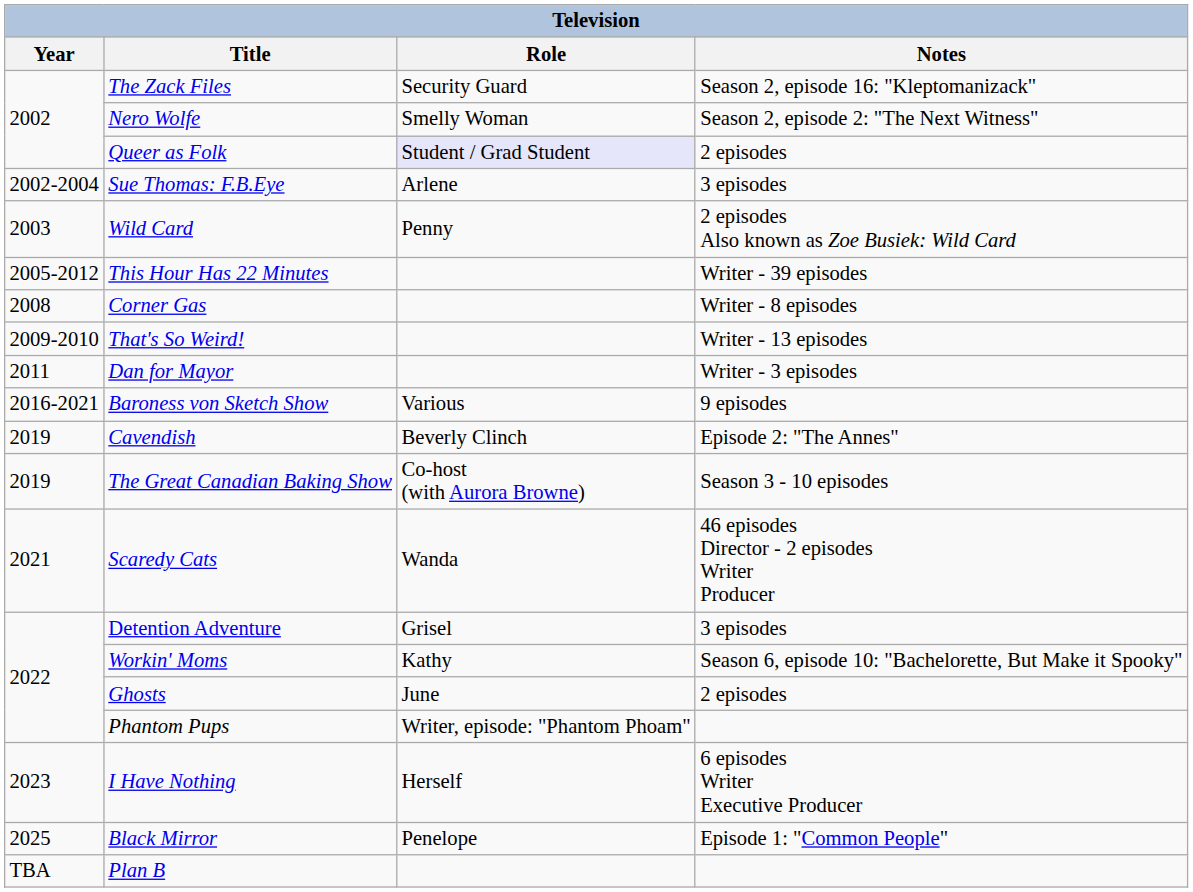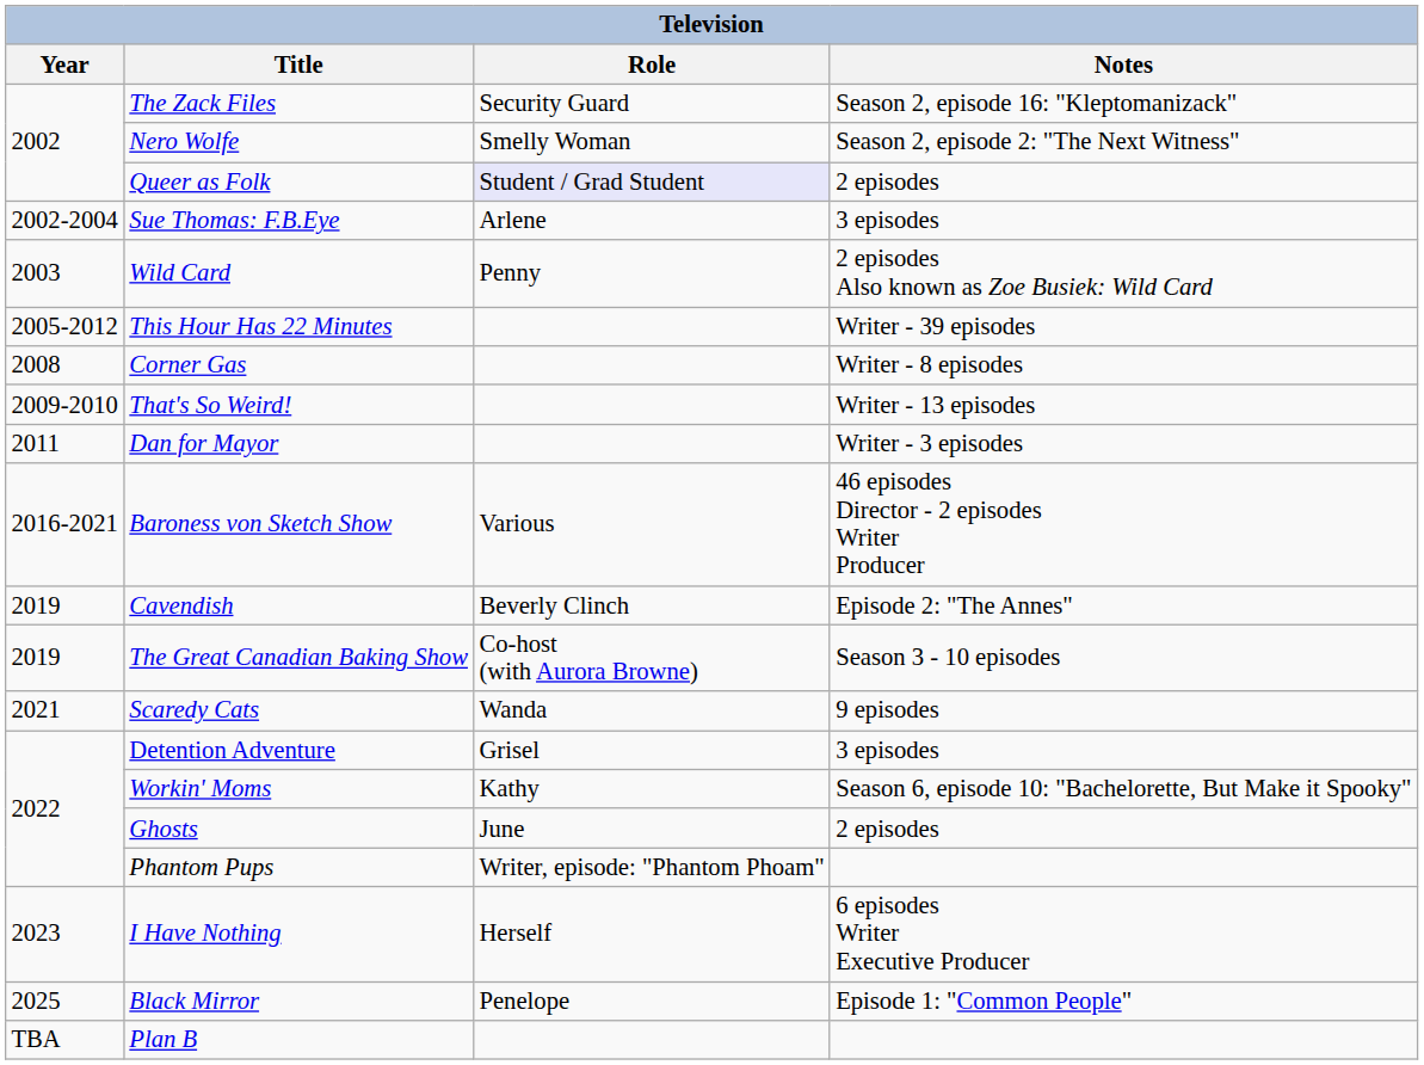 <table class="wikitable sortable">
 <tr>
 <th colspan=4 style="background:#B0C4DE;">Television</th>
 </tr>
 <tr>
 <th>Year</th>
 <th>Title</th>
 <th>Role</th>
 <th class="unsortable">Notes</th>
 </tr>
 <tr>
 <td rowspan=3>2002</td>
 <td data-sort-value="Zack Files, The"><em><a href='#'>The Zack Files</a></em></td>
 <td>Security Guard</td>
 <td>Season 2, episode 16: "Kleptomanizack"</td>
 </tr>
 <tr>
 <td><em><a href='#'>Nero Wolfe</a></em></td>
 <td>Smelly Woman</td>
 <td>Season 2, episode 2: "The Next Witness"</td>
 </tr>
 <tr>
 <td><em><a href='#'>Queer as Folk</a></em></td>
 <td style="background: lavender;">Student / Grad Student</td>
 <td>2 episodes</td>
 </tr>
 <tr>
 <td>2002-2004</td>
 <td><em><a href='#'>Sue Thomas: F.B.Eye</a></em></td>
 <td>Arlene</td>
 <td>3 episodes</td>
 </tr>
 <tr>
 <td>2003</td>
 <td><em><a href='#'>Wild Card</a></em></td>
 <td>Penny</td>
 <td>2 episodes<br> Also known as <em>Zoe Busiek: Wild Card</em></td>
 </tr>
 <tr>
 <td>2005-2012</td>
 <td><em><a href='#'>This Hour Has 22 Minutes</a></em></td>
 <td></td>
 <td>Writer - 39 episodes</td>
 </tr>
 <tr>
 <td>2008</td>
 <td><em><a href='#'>Corner Gas</a></em></td>
 <td></td>
 <td>Writer - 8 episodes</td>
 </tr>
 <tr>
 <td>2009-2010</td>
 <td><em><a href='#'>That's So Weird!</a></em></td>
 <td></td>
 <td>Writer - 13 episodes</td>
 </tr>
 <tr>
 <td>2011</td>
 <td><em><a href='#'>Dan for Mayor</a></em></td>
 <td></td>
 <td>Writer - 3 episodes</td>
 </tr>
 <tr>
 <td>2016-2021</td>
 <td><em><a href='#'>Baroness von Sketch Show</a></em></td>
 <td>Various</td>
-<td>9 episodes</td>
+<td>46 episodes<br> Director - 2 episodes<br> Writer<br> Producer</td>
 </tr>
 <tr>
 <td>2019</td>
 <td><em><a href='#'>Cavendish</a></em></td>
 <td>Beverly Clinch</td>
 <td>Episode 2: "The Annes"</td>
 </tr>
 <tr>
 <td>2019</td>
 <td><em><a href='#'>The Great Canadian Baking Show</a></em></td>
 <td>Co-host<br>(with <a href='#'>Aurora Browne</a>)</td>
 <td>Season 3 - 10 episodes</td>
 </tr>
 <tr>
 <td>2021</td>
 <td><em><a href='#'>Scaredy Cats</a></em></td>
 <td>Wanda</td>
-<td>46 episodes<br> Director - 2 episodes<br> Writer<br> Producer</td>
+<td>9 episodes</td>
 </tr>
 <tr>
 <td rowspan=4>2022</td>
 <td><a href='#'>Detention Adventure</a></td>
 <td>Grisel</td>
 <td>3 episodes</td>
 </tr>
 <tr>
 <td><em><a href='#'>Workin' Moms</a></em></td>
 <td>Kathy</td>
 <td>Season 6, episode 10: "Bachelorette, But Make it Spooky"</td>
 </tr>
 <tr>
 <td><em><a href='#'>Ghosts</a></em></td>
 <td>June</td>
 <td>2 episodes</td>
 </tr>
 <tr>
 <td><em>Phantom Pups</em></td>
 <td>Writer, episode: "Phantom Phoam"</td>
 </tr>
 <tr>
 <td rowspan=1>2023</td>
 <td><em><a href='#'>I Have Nothing</a></em></td>
 <td>Herself</td>
 <td>6 episodes<br>Writer<br>Executive Producer</td>
 </tr>
 <tr>
 <td>2025</td>
 <td><em><a href='#'>Black Mirror</a></em></td>
 <td>Penelope</td>
 <td>Episode 1: "<a href='#'>Common People</a>"</td>
 </tr>
 <tr>
 <td>TBA</td>
 <td><em><a href='#'>Plan B</a></em></td>
 <td></td>
 <td></td>
 </tr>
 </table>
